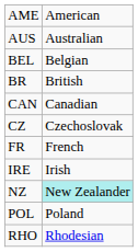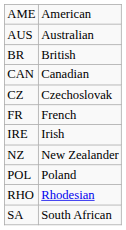 <table class="wikitable">
 <tr>
 <td>AME</td>
 <td>American</td>
 </tr>
 <tr>
 <td>AUS</td>
 <td>Australian</td>
-</tr>
-<tr>
-<td>BEL</td>
-<td>Belgian</td>
 </tr>
 <tr>
 <td>BR</td>
 <td>British</td>
 </tr>
 <tr>
 <td>CAN</td>
 <td>Canadian</td>
 </tr>
 <tr>
 <td>CZ</td>
 <td>Czechoslovak</td>
 </tr>
 <tr>
 <td>FR</td>
 <td>French</td>
 </tr>
 <tr>
 <td>IRE</td>
 <td>Irish</td>
 </tr>
 <tr>
 <td>NZ</td>
-<td style="background: paleturquoise;">New Zealander</td>
+<td>New Zealander</td>
 </tr>
 <tr>
 <td>POL</td>
 <td>Poland</td>
 </tr>
 <tr>
 <td>RHO</td>
 <td><a href='#'>Rhodesian</a></td>
 </tr>
+<tr>
+<td>SA</td>
+<td>South African</td>
+</tr>
 </table>
